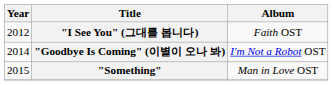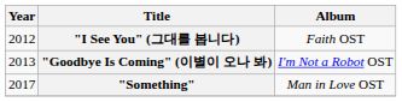 <table class="wikitable plainrowheaders" style="text-align:center;">
 <tr>
 <th scope="col">Year</th>
 <th scope="col">Title</th>
 <th scope="col">Album</th>
 </tr>
 <tr>
 <td>2012</td>
 <th scope="row">"I See You" (그대를 봅니다)</th>
 <td><em>Faith</em> OST</td>
 </tr>
 <tr>
-<td>2014</td>
+<td>2013</td>
 <th scope="row">"Goodbye Is Coming" (이별이 오나 봐)</th>
 <td><em><a href='#'>I'm Not a Robot</a></em> OST</td>
 </tr>
 <tr>
-<td>2015</td>
+<td>2017</td>
 <th scope="row">"Something"</th>
 <td><em>Man in Love</em> OST</td>
 </tr>
 <tr>
 </tr>
 </table>
